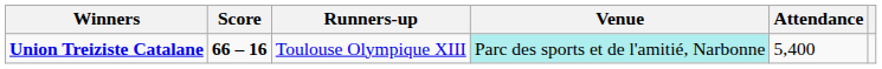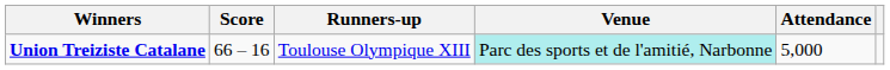 <table class="wikitable">
 <tr>
 <th>Winners</th>
 <th>Score</th>
 <th>Runners-up</th>
 <th>Venue</th>
 <th>Attendance</th>
 <th></th>
 </tr>
 <tr>
 <td><strong> <a href='#'>Union Treiziste Catalane</a> </strong></td>
-<td><strong>66 – 16</strong></td>
+<td>66 – 16</td>
 <td> <a href='#'>Toulouse Olympique XIII</a></td>
 <td style="background: paleturquoise;">Parc des sports et de l'amitié, Narbonne</td>
-<td>5,400</td>
+<td>5,000</td>
 <td></td>
 </tr>
 </table>
